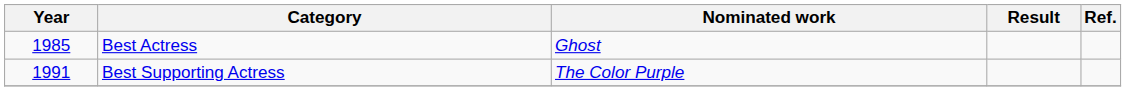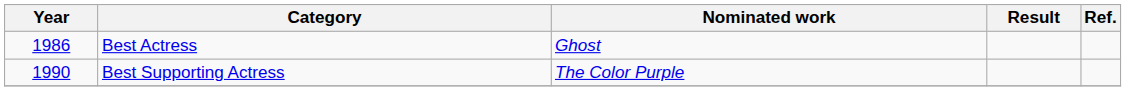 <table class=wikitable>
 <tr>
 <th scope="col" style="width:5em;">Year</th>
 <th scope="col" style="width:26em;">Category</th>
 <th scope="col" style="width:25em;">Nominated work</th>
 <th scope="col" style="width:5em;">Result</th>
 <th>Ref.</th>
 </tr>
 <tr>
-<td style="text-align:center;"><a href='#'>1985</a></td>
+<td style="text-align:center;"><a href='#'>1986</a></td>
 <td><a href='#'>Best Actress</a></td>
 <td><em><a href='#'>Ghost</a></em></td>
 <td></td>
 <td style="text-align:center;"></td>
 </tr>
 <tr>
-<td style="text-align:center;"><a href='#'>1991</a></td>
+<td style="text-align:center;"><a href='#'>1990</a></td>
 <td><a href='#'>Best Supporting Actress</a></td>
 <td><em><a href='#'>The Color Purple</a></em></td>
 <td></td>
 <td style="text-align:center;"></td>
 </tr>
 <tr>
 </tr>
 </table>
